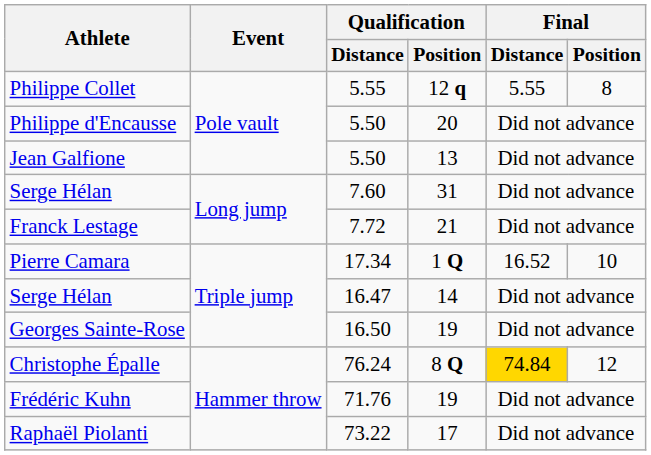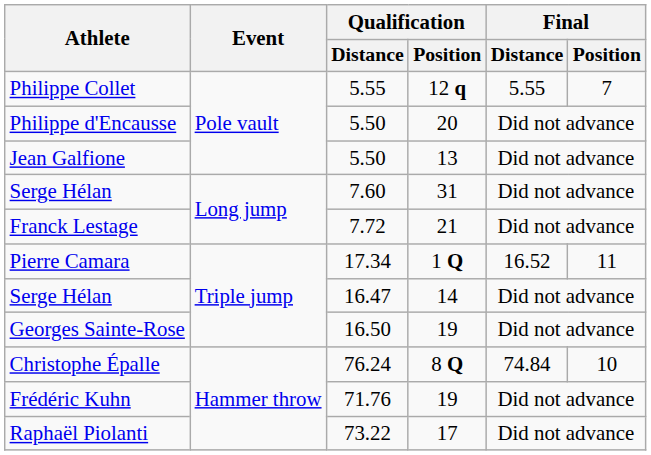 <table class="wikitable" style="font-size:90%">
 <tr>
 <th rowspan="2">Athlete</th>
 <th rowspan="2">Event</th>
 <th colspan="2">Qualification</th>
 <th colspan="2">Final</th>
 </tr>
 <tr style="font-size:95%">
 <th>Distance</th>
 <th>Position</th>
 <th>Distance</th>
 <th>Position</th>
 </tr>
 <tr align=center>
 <td align=left><a href='#'>Philippe Collet</a></td>
 <td align=left rowspan=3><a href='#'>Pole vault</a></td>
 <td>5.55</td>
 <td>12 <strong>q</strong></td>
 <td>5.55</td>
-<td>8</td>
+<td>7</td>
 </tr>
 <tr align=center>
 <td align=left><a href='#'>Philippe d'Encausse</a></td>
 <td>5.50</td>
 <td>20</td>
 <td colspan=2>Did not advance</td>
 </tr>
 <tr align=center>
 <td align=left><a href='#'>Jean Galfione</a></td>
 <td>5.50</td>
 <td>13</td>
 <td colspan=2>Did not advance</td>
 </tr>
 <tr align=center>
 <td align=left><a href='#'>Serge Hélan</a></td>
 <td align=left rowspan=2><a href='#'>Long jump</a></td>
 <td>7.60</td>
 <td>31</td>
 <td colspan=2>Did not advance</td>
 </tr>
 <tr align=center>
 <td align=left><a href='#'>Franck Lestage</a></td>
 <td>7.72</td>
 <td>21</td>
 <td colspan=2>Did not advance</td>
 </tr>
 <tr align=center>
 <td align=left><a href='#'>Pierre Camara</a></td>
 <td align=left rowspan=3><a href='#'>Triple jump</a></td>
 <td>17.34</td>
 <td>1 <strong>Q</strong></td>
 <td>16.52</td>
-<td>10</td>
+<td>11</td>
 </tr>
 <tr align=center>
 <td align=left><a href='#'>Serge Hélan</a></td>
 <td>16.47</td>
 <td>14</td>
 <td colspan=2>Did not advance</td>
 </tr>
 <tr align=center>
 <td align=left><a href='#'>Georges Sainte-Rose</a></td>
 <td>16.50</td>
 <td>19</td>
 <td colspan=2>Did not advance</td>
 </tr>
 <tr align=center>
 <td align=left><a href='#'>Christophe Épalle</a></td>
 <td align=left rowspan=3><a href='#'>Hammer throw</a></td>
 <td>76.24</td>
 <td>8 <strong>Q</strong></td>
-<td style="background: gold;">74.84</td>
-<td>12</td>
+<td>74.84</td>
+<td>10</td>
 </tr>
 <tr align=center>
 <td align=left><a href='#'>Frédéric Kuhn</a></td>
 <td>71.76</td>
 <td>19</td>
 <td colspan=2>Did not advance</td>
 </tr>
 <tr align=center>
 <td align=left><a href='#'>Raphaël Piolanti</a></td>
 <td>73.22</td>
 <td>17</td>
 <td colspan=2>Did not advance</td>
 </tr>
 </table>
